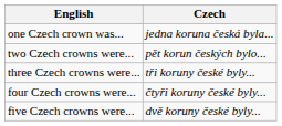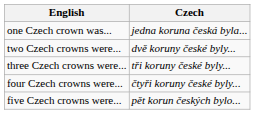 <table class=wikitable>
 <tr>
 <th>English</th>
 <th>Czech</th>
 </tr>
 <tr>
 <td>one Czech crown was...</td>
 <td><em>jedna koruna česká byla...</em></td>
 </tr>
 <tr>
 <td>two Czech crowns were...</td>
-<td><em>pět korun českých bylo...</em></td>
+<td><em>dvě koruny české byly...</em></td>
 </tr>
 <tr>
 <td>three Czech crowns were...</td>
 <td><em>tři koruny české byly...</em></td>
 </tr>
 <tr>
 <td>four Czech crowns were...</td>
 <td><em>čtyři koruny české byly...</em></td>
 </tr>
 <tr>
 <td>five Czech crowns were...</td>
-<td><em>dvě koruny české byly...</em></td>
+<td><em>pět korun českých bylo...</em></td>
 </tr>
 </table>
